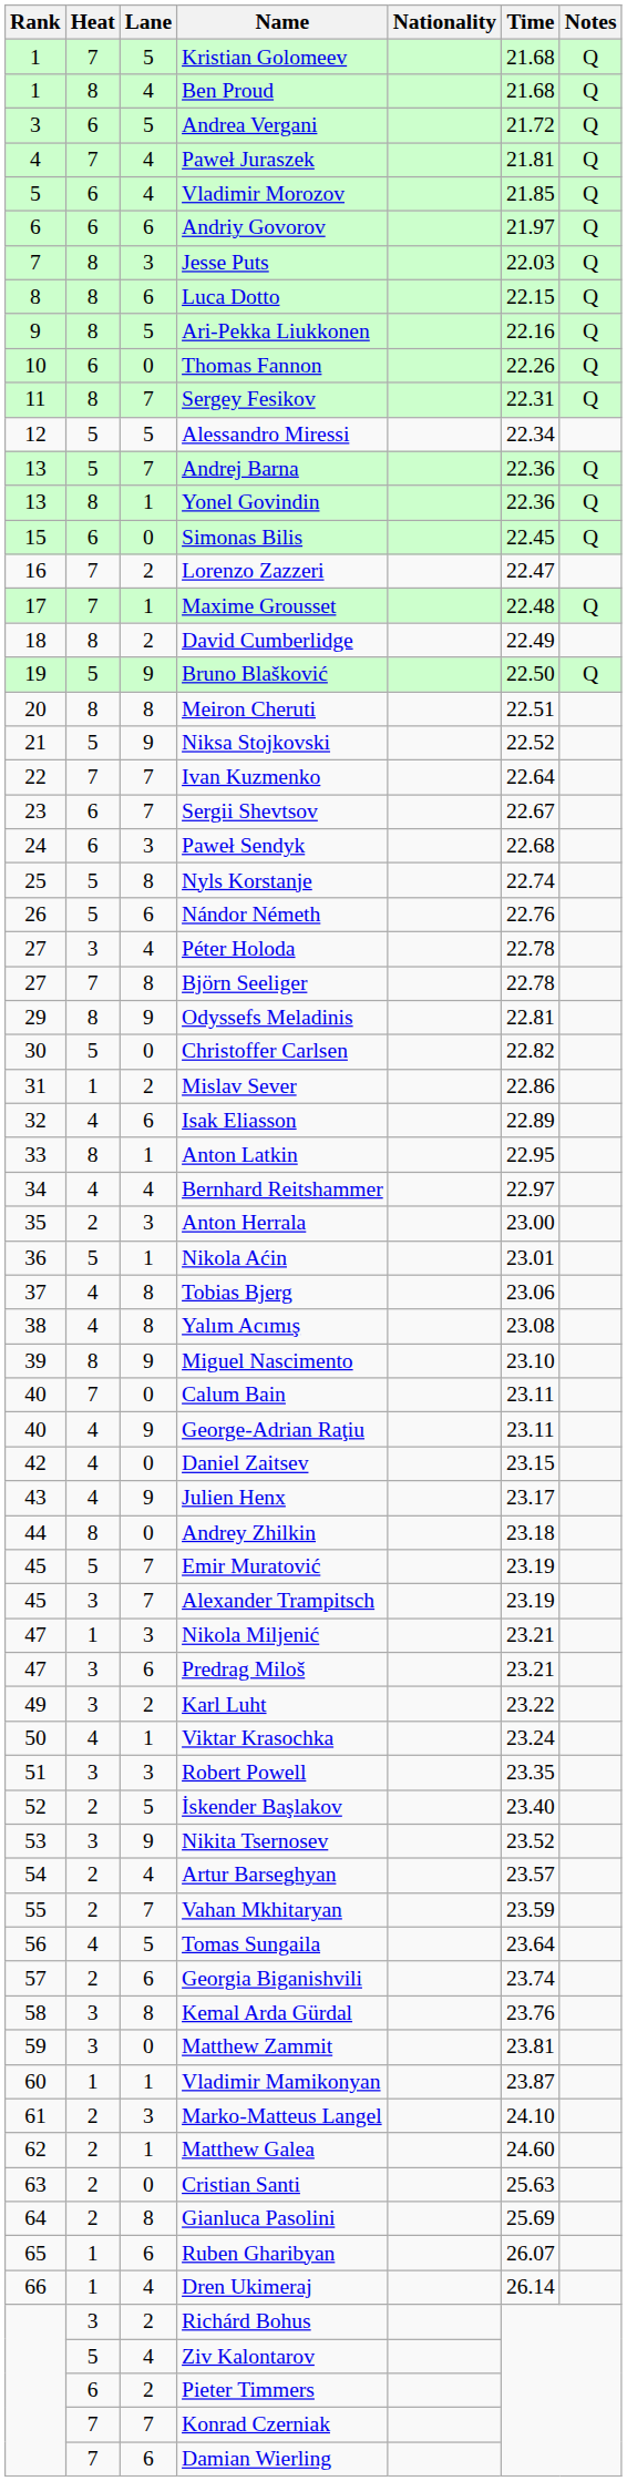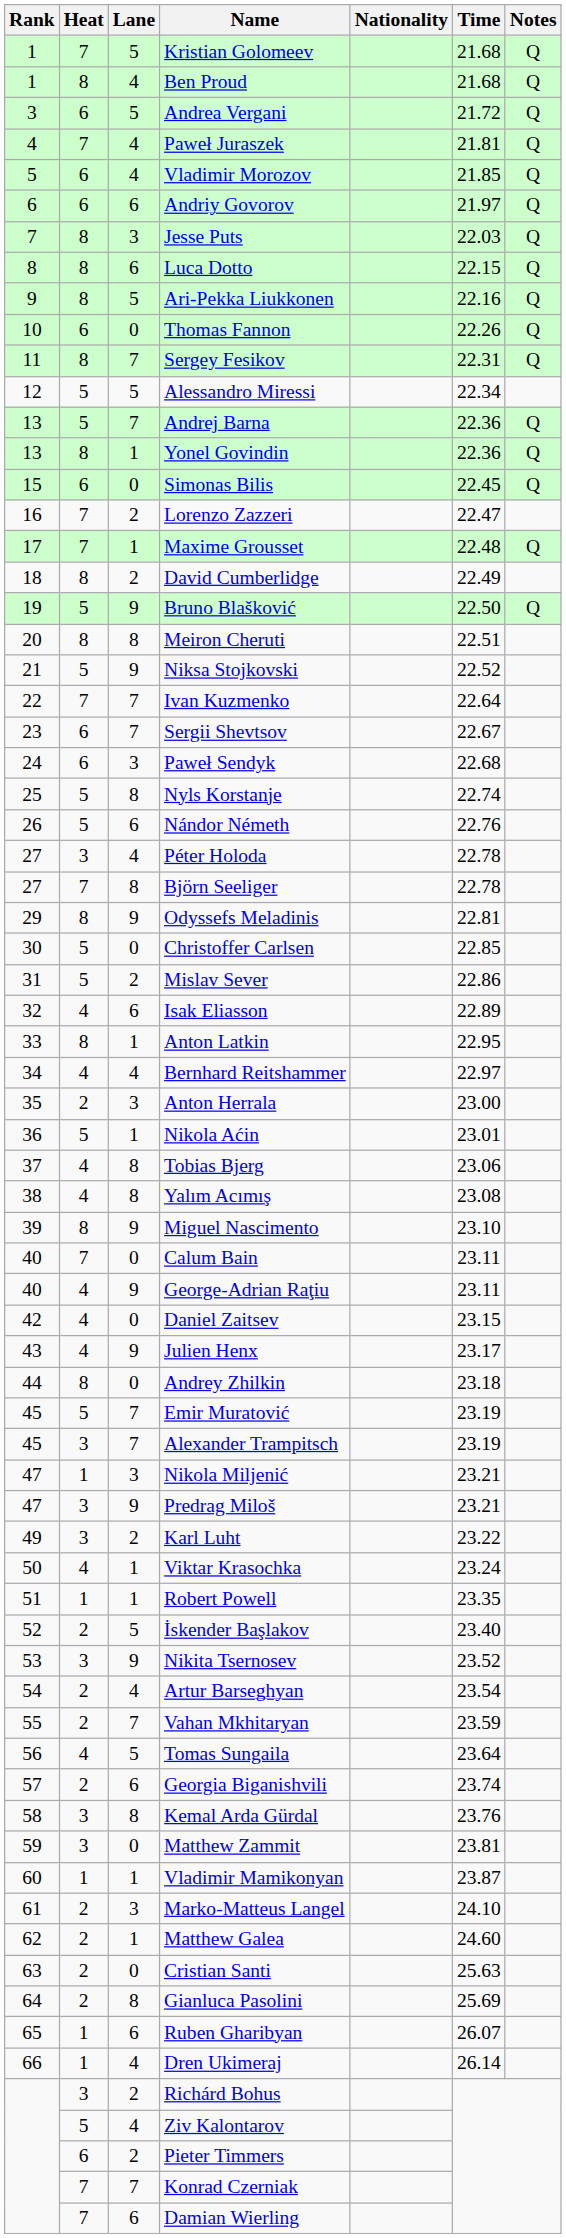 <table class="wikitable sortable" style="text-align:center">
 <tr>
 <th>Rank</th>
 <th>Heat</th>
 <th>Lane</th>
 <th>Name</th>
 <th>Nationality</th>
 <th>Time</th>
 <th>Notes</th>
 </tr>
 <tr bgcolor=ccffcc>
 <td>1</td>
 <td>7</td>
 <td>5</td>
 <td align=left><a href='#'>Kristian Golomeev</a></td>
 <td align=left></td>
 <td>21.68</td>
 <td>Q</td>
 </tr>
 <tr bgcolor=ccffcc>
 <td>1</td>
 <td>8</td>
 <td>4</td>
 <td align=left><a href='#'>Ben Proud</a></td>
 <td align=left></td>
 <td>21.68</td>
 <td>Q</td>
 </tr>
 <tr bgcolor=ccffcc>
 <td>3</td>
 <td>6</td>
 <td>5</td>
 <td align=left><a href='#'>Andrea Vergani</a></td>
 <td align=left></td>
 <td>21.72</td>
 <td>Q</td>
 </tr>
 <tr bgcolor=ccffcc>
 <td>4</td>
 <td>7</td>
 <td>4</td>
 <td align=left><a href='#'>Paweł Juraszek</a></td>
 <td align=left></td>
 <td>21.81</td>
 <td>Q</td>
 </tr>
 <tr bgcolor=ccffcc>
 <td>5</td>
 <td>6</td>
 <td>4</td>
 <td align=left><a href='#'>Vladimir Morozov</a></td>
 <td align=left></td>
 <td>21.85</td>
 <td>Q</td>
 </tr>
 <tr bgcolor=ccffcc>
 <td>6</td>
 <td>6</td>
 <td>6</td>
 <td align=left><a href='#'>Andriy Govorov</a></td>
 <td align=left></td>
 <td>21.97</td>
 <td>Q</td>
 </tr>
 <tr bgcolor=ccffcc>
 <td>7</td>
 <td>8</td>
 <td>3</td>
 <td align=left><a href='#'>Jesse Puts</a></td>
 <td align=left></td>
 <td>22.03</td>
 <td>Q</td>
 </tr>
 <tr bgcolor=ccffcc>
 <td>8</td>
 <td>8</td>
 <td>6</td>
 <td align=left><a href='#'>Luca Dotto</a></td>
 <td align=left></td>
 <td>22.15</td>
 <td>Q</td>
 </tr>
 <tr bgcolor=ccffcc>
 <td>9</td>
 <td>8</td>
 <td>5</td>
 <td align=left><a href='#'>Ari-Pekka Liukkonen</a></td>
 <td align=left></td>
 <td>22.16</td>
 <td>Q</td>
 </tr>
 <tr bgcolor=ccffcc>
 <td>10</td>
 <td>6</td>
 <td>0</td>
 <td align=left><a href='#'>Thomas Fannon</a></td>
 <td align=left></td>
 <td>22.26</td>
 <td>Q</td>
 </tr>
 <tr bgcolor=ccffcc>
 <td>11</td>
 <td>8</td>
 <td>7</td>
 <td align=left><a href='#'>Sergey Fesikov</a></td>
 <td align=left></td>
 <td>22.31</td>
 <td>Q</td>
 </tr>
 <tr>
 <td>12</td>
 <td>5</td>
 <td>5</td>
 <td align=left><a href='#'>Alessandro Miressi</a></td>
 <td align=left></td>
 <td>22.34</td>
 <td></td>
 </tr>
 <tr bgcolor=ccffcc>
 <td>13</td>
 <td>5</td>
 <td>7</td>
 <td align=left><a href='#'>Andrej Barna</a></td>
 <td align=left></td>
 <td>22.36</td>
 <td>Q</td>
 </tr>
 <tr bgcolor=ccffcc>
 <td>13</td>
 <td>8</td>
 <td>1</td>
 <td align=left><a href='#'>Yonel Govindin</a></td>
 <td align=left></td>
 <td>22.36</td>
 <td>Q</td>
 </tr>
 <tr bgcolor=ccffcc>
 <td>15</td>
 <td>6</td>
 <td>0</td>
 <td align=left><a href='#'>Simonas Bilis</a></td>
 <td align=left></td>
 <td>22.45</td>
 <td>Q</td>
 </tr>
 <tr>
 <td>16</td>
 <td>7</td>
 <td>2</td>
 <td align=left><a href='#'>Lorenzo Zazzeri</a></td>
 <td align=left></td>
 <td>22.47</td>
 <td></td>
 </tr>
 <tr bgcolor=ccffcc>
 <td>17</td>
 <td>7</td>
 <td>1</td>
 <td align=left><a href='#'>Maxime Grousset</a></td>
 <td align=left></td>
 <td>22.48</td>
 <td>Q</td>
 </tr>
 <tr>
 <td>18</td>
 <td>8</td>
 <td>2</td>
 <td align=left><a href='#'>David Cumberlidge</a></td>
 <td align=left></td>
 <td>22.49</td>
 <td></td>
 </tr>
 <tr bgcolor=ccffcc>
 <td>19</td>
 <td>5</td>
 <td>9</td>
 <td align=left><a href='#'>Bruno Blašković</a></td>
 <td align=left></td>
 <td>22.50</td>
 <td>Q</td>
 </tr>
 <tr>
 <td>20</td>
 <td>8</td>
 <td>8</td>
 <td align=left><a href='#'>Meiron Cheruti</a></td>
 <td align=left></td>
 <td>22.51</td>
 <td></td>
 </tr>
 <tr>
 <td>21</td>
 <td>5</td>
 <td>9</td>
 <td align=left><a href='#'>Niksa Stojkovski</a></td>
 <td align=left></td>
 <td>22.52</td>
 <td></td>
 </tr>
 <tr>
 <td>22</td>
 <td>7</td>
 <td>7</td>
 <td align=left><a href='#'>Ivan Kuzmenko</a></td>
 <td align=left></td>
 <td>22.64</td>
 <td></td>
 </tr>
 <tr>
 <td>23</td>
 <td>6</td>
 <td>7</td>
 <td align=left><a href='#'>Sergii Shevtsov</a></td>
 <td align=left></td>
 <td>22.67</td>
 <td></td>
 </tr>
 <tr>
 <td>24</td>
 <td>6</td>
 <td>3</td>
 <td align=left><a href='#'>Paweł Sendyk</a></td>
 <td align=left></td>
 <td>22.68</td>
 <td></td>
 </tr>
 <tr>
 <td>25</td>
 <td>5</td>
 <td>8</td>
 <td align=left><a href='#'>Nyls Korstanje</a></td>
 <td align=left></td>
 <td>22.74</td>
 <td></td>
 </tr>
 <tr>
 <td>26</td>
 <td>5</td>
 <td>6</td>
 <td align=left><a href='#'>Nándor Németh</a></td>
 <td align=left></td>
 <td>22.76</td>
 <td></td>
 </tr>
 <tr>
 <td>27</td>
 <td>3</td>
 <td>4</td>
 <td align=left><a href='#'>Péter Holoda</a></td>
 <td align=left></td>
 <td>22.78</td>
 <td></td>
 </tr>
 <tr>
 <td>27</td>
 <td>7</td>
 <td>8</td>
 <td align=left><a href='#'>Björn Seeliger</a></td>
 <td align=left></td>
 <td>22.78</td>
 <td></td>
 </tr>
 <tr>
 <td>29</td>
 <td>8</td>
 <td>9</td>
 <td align=left><a href='#'>Odyssefs Meladinis</a></td>
 <td align=left></td>
 <td>22.81</td>
 <td></td>
 </tr>
 <tr>
 <td>30</td>
 <td>5</td>
 <td>0</td>
 <td align=left><a href='#'>Christoffer Carlsen</a></td>
 <td align=left></td>
-<td>22.82</td>
+<td>22.85</td>
 <td></td>
 </tr>
 <tr>
 <td>31</td>
-<td>1</td>
+<td>5</td>
 <td>2</td>
 <td align=left><a href='#'>Mislav Sever</a></td>
 <td align=left></td>
 <td>22.86</td>
 <td></td>
 </tr>
 <tr>
 <td>32</td>
 <td>4</td>
 <td>6</td>
 <td align=left><a href='#'>Isak Eliasson</a></td>
 <td align=left></td>
 <td>22.89</td>
 <td></td>
 </tr>
 <tr>
 <td>33</td>
 <td>8</td>
 <td>1</td>
 <td align=left><a href='#'>Anton Latkin</a></td>
 <td align=left></td>
 <td>22.95</td>
 <td></td>
 </tr>
 <tr>
 <td>34</td>
 <td>4</td>
 <td>4</td>
 <td align=left><a href='#'>Bernhard Reitshammer</a></td>
 <td align=left></td>
 <td>22.97</td>
 <td></td>
 </tr>
 <tr>
 <td>35</td>
 <td>2</td>
 <td>3</td>
 <td align=left><a href='#'>Anton Herrala</a></td>
 <td align=left></td>
 <td>23.00</td>
 <td></td>
 </tr>
 <tr>
 <td>36</td>
 <td>5</td>
 <td>1</td>
 <td align=left><a href='#'>Nikola Aćin</a></td>
 <td align=left></td>
 <td>23.01</td>
 <td></td>
 </tr>
 <tr>
 <td>37</td>
 <td>4</td>
 <td>8</td>
 <td align=left><a href='#'>Tobias Bjerg</a></td>
 <td align=left></td>
 <td>23.06</td>
 <td></td>
 </tr>
 <tr>
 <td>38</td>
 <td>4</td>
 <td>8</td>
 <td align=left><a href='#'>Yalım Acımış</a></td>
 <td align=left></td>
 <td>23.08</td>
 <td></td>
 </tr>
 <tr>
 <td>39</td>
 <td>8</td>
 <td>9</td>
 <td align=left><a href='#'>Miguel Nascimento</a></td>
 <td align=left></td>
 <td>23.10</td>
 <td></td>
 </tr>
 <tr>
 <td>40</td>
 <td>7</td>
 <td>0</td>
 <td align=left><a href='#'>Calum Bain</a></td>
 <td align=left></td>
 <td>23.11</td>
 <td></td>
 </tr>
 <tr>
 <td>40</td>
 <td>4</td>
 <td>9</td>
 <td align=left><a href='#'>George-Adrian Raţiu</a></td>
 <td align=left></td>
 <td>23.11</td>
 <td></td>
 </tr>
 <tr>
 <td>42</td>
 <td>4</td>
 <td>0</td>
 <td align=left><a href='#'>Daniel Zaitsev</a></td>
 <td align=left></td>
 <td>23.15</td>
 <td></td>
 </tr>
 <tr>
 <td>43</td>
 <td>4</td>
 <td>9</td>
 <td align=left><a href='#'>Julien Henx</a></td>
 <td align=left></td>
 <td>23.17</td>
 <td></td>
 </tr>
 <tr>
 <td>44</td>
 <td>8</td>
 <td>0</td>
 <td align=left><a href='#'>Andrey Zhilkin</a></td>
 <td align=left></td>
 <td>23.18</td>
 <td></td>
 </tr>
 <tr>
 <td>45</td>
 <td>5</td>
 <td>7</td>
 <td align=left><a href='#'>Emir Muratović</a></td>
 <td align=left></td>
 <td>23.19</td>
 <td></td>
 </tr>
 <tr>
 <td>45</td>
 <td>3</td>
 <td>7</td>
 <td align=left><a href='#'>Alexander Trampitsch</a></td>
 <td align=left></td>
 <td>23.19</td>
 <td></td>
 </tr>
 <tr>
 <td>47</td>
 <td>1</td>
 <td>3</td>
 <td align=left><a href='#'>Nikola Miljenić</a></td>
 <td align=left></td>
 <td>23.21</td>
 <td></td>
 </tr>
 <tr>
 <td>47</td>
 <td>3</td>
-<td>6</td>
+<td>9</td>
 <td align=left><a href='#'>Predrag Miloš</a></td>
 <td align=left></td>
 <td>23.21</td>
 <td></td>
 </tr>
 <tr>
 <td>49</td>
 <td>3</td>
 <td>2</td>
 <td align=left><a href='#'>Karl Luht</a></td>
 <td align=left></td>
 <td>23.22</td>
 <td></td>
 </tr>
 <tr>
 <td>50</td>
 <td>4</td>
 <td>1</td>
 <td align=left><a href='#'>Viktar Krasochka</a></td>
 <td align=left></td>
 <td>23.24</td>
 <td></td>
 </tr>
 <tr>
 <td>51</td>
-<td>3</td>
-<td>3</td>
+<td>1</td>
+<td>1</td>
 <td align=left><a href='#'>Robert Powell</a></td>
 <td align=left></td>
 <td>23.35</td>
 <td></td>
 </tr>
 <tr>
 <td>52</td>
 <td>2</td>
 <td>5</td>
 <td align=left><a href='#'>İskender Başlakov</a></td>
 <td align=left></td>
 <td>23.40</td>
 <td></td>
 </tr>
 <tr>
 <td>53</td>
 <td>3</td>
 <td>9</td>
 <td align=left><a href='#'>Nikita Tsernosev</a></td>
 <td align=left></td>
 <td>23.52</td>
 <td></td>
 </tr>
 <tr>
 <td>54</td>
 <td>2</td>
 <td>4</td>
 <td align=left><a href='#'>Artur Barseghyan</a></td>
 <td align=left></td>
-<td>23.57</td>
+<td>23.54</td>
 <td></td>
 </tr>
 <tr>
 <td>55</td>
 <td>2</td>
 <td>7</td>
 <td align=left><a href='#'>Vahan Mkhitaryan</a></td>
 <td align=left></td>
 <td>23.59</td>
 <td></td>
 </tr>
 <tr>
 <td>56</td>
 <td>4</td>
 <td>5</td>
 <td align=left><a href='#'>Tomas Sungaila</a></td>
 <td align=left></td>
 <td>23.64</td>
 <td></td>
 </tr>
 <tr>
 <td>57</td>
 <td>2</td>
 <td>6</td>
 <td align=left><a href='#'>Georgia Biganishvili</a></td>
 <td align=left></td>
 <td>23.74</td>
 <td></td>
 </tr>
 <tr>
 <td>58</td>
 <td>3</td>
 <td>8</td>
 <td align=left><a href='#'>Kemal Arda Gürdal</a></td>
 <td align=left></td>
 <td>23.76</td>
 <td></td>
 </tr>
 <tr>
 <td>59</td>
 <td>3</td>
 <td>0</td>
 <td align=left><a href='#'>Matthew Zammit</a></td>
 <td align=left></td>
 <td>23.81</td>
 <td></td>
 </tr>
 <tr>
 <td>60</td>
 <td>1</td>
 <td>1</td>
 <td align=left><a href='#'>Vladimir Mamikonyan</a></td>
 <td align=left></td>
 <td>23.87</td>
 <td></td>
 </tr>
 <tr>
 <td>61</td>
 <td>2</td>
 <td>3</td>
 <td align=left><a href='#'>Marko-Matteus Langel</a></td>
 <td align=left></td>
 <td>24.10</td>
 <td></td>
 </tr>
 <tr>
 <td>62</td>
 <td>2</td>
 <td>1</td>
 <td align=left><a href='#'>Matthew Galea</a></td>
 <td align=left></td>
 <td>24.60</td>
 <td></td>
 </tr>
 <tr>
 <td>63</td>
 <td>2</td>
 <td>0</td>
 <td align=left><a href='#'>Cristian Santi</a></td>
 <td align=left></td>
 <td>25.63</td>
 <td></td>
 </tr>
 <tr>
 <td>64</td>
 <td>2</td>
 <td>8</td>
 <td align=left><a href='#'>Gianluca Pasolini</a></td>
 <td align=left></td>
 <td>25.69</td>
 <td></td>
 </tr>
 <tr>
 <td>65</td>
 <td>1</td>
 <td>6</td>
 <td align=left><a href='#'>Ruben Gharibyan</a></td>
 <td align=left></td>
 <td>26.07</td>
 <td></td>
 </tr>
 <tr>
 <td>66</td>
 <td>1</td>
 <td>4</td>
 <td align=left><a href='#'>Dren Ukimeraj</a></td>
 <td align=left></td>
 <td>26.14</td>
 <td></td>
 </tr>
 <tr>
 <td rowspan=5></td>
 <td>3</td>
 <td>2</td>
 <td align=left><a href='#'>Richárd Bohus</a></td>
 <td align=left></td>
 <td colspan=2 rowspan=5></td>
 </tr>
 <tr>
 <td>5</td>
 <td>4</td>
 <td align=left><a href='#'>Ziv Kalontarov</a></td>
 <td align=left></td>
 </tr>
 <tr>
 <td>6</td>
 <td>2</td>
 <td align=left><a href='#'>Pieter Timmers</a></td>
 <td align=left></td>
 </tr>
 <tr>
 <td>7</td>
 <td>7</td>
 <td align=left><a href='#'>Konrad Czerniak</a></td>
 <td align=left></td>
 </tr>
 <tr>
 <td>7</td>
 <td>6</td>
 <td align=left><a href='#'>Damian Wierling</a></td>
 <td align=left></td>
 </tr>
 </table>
